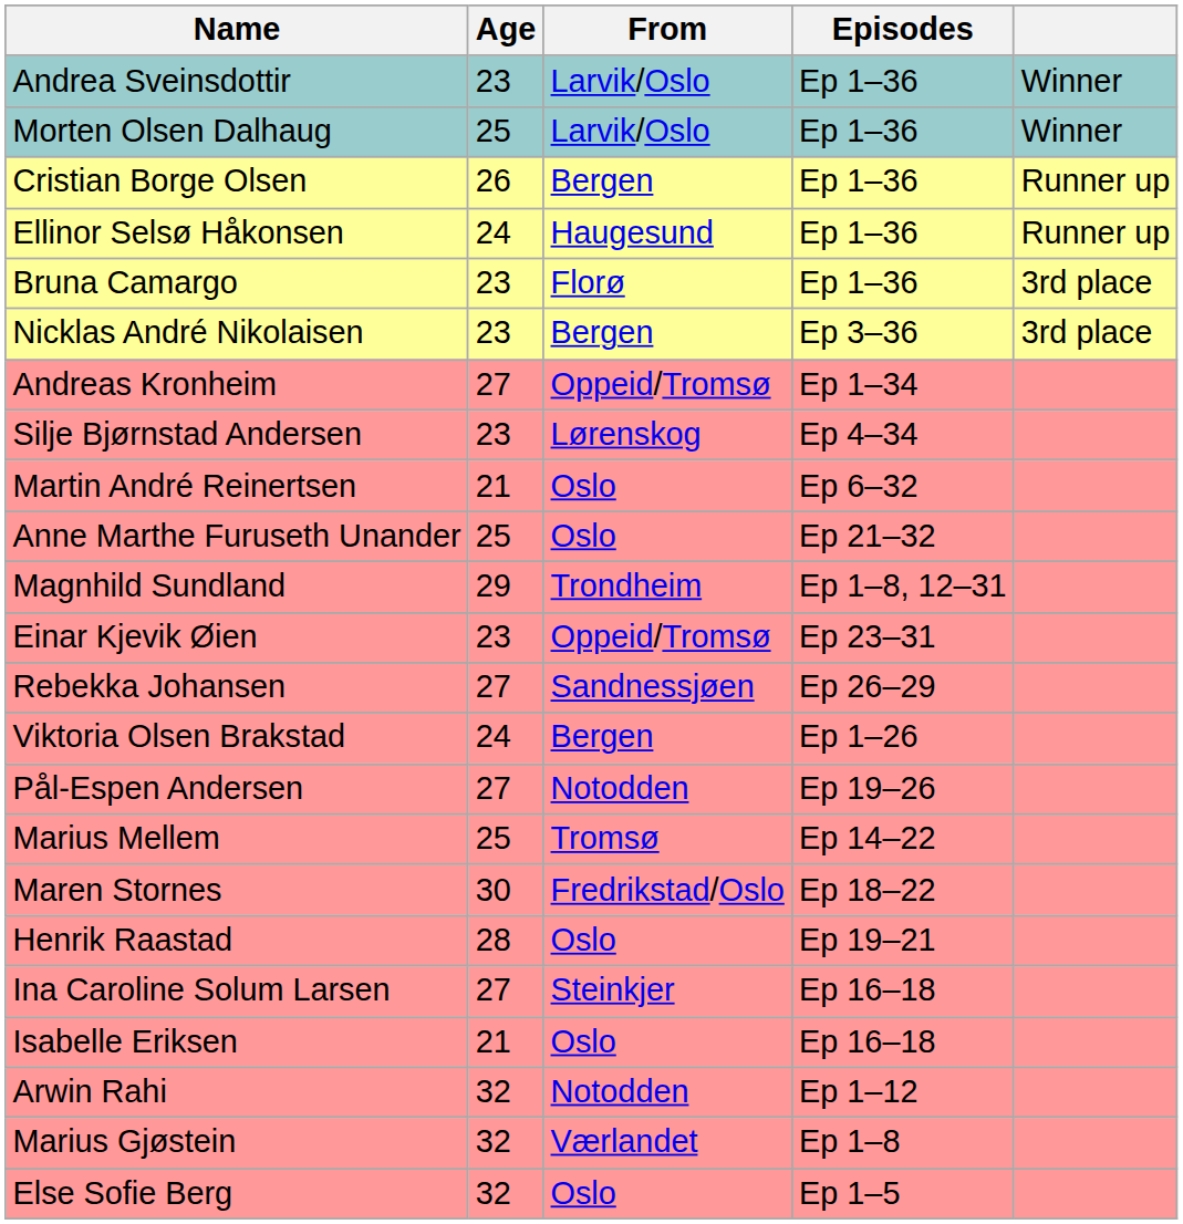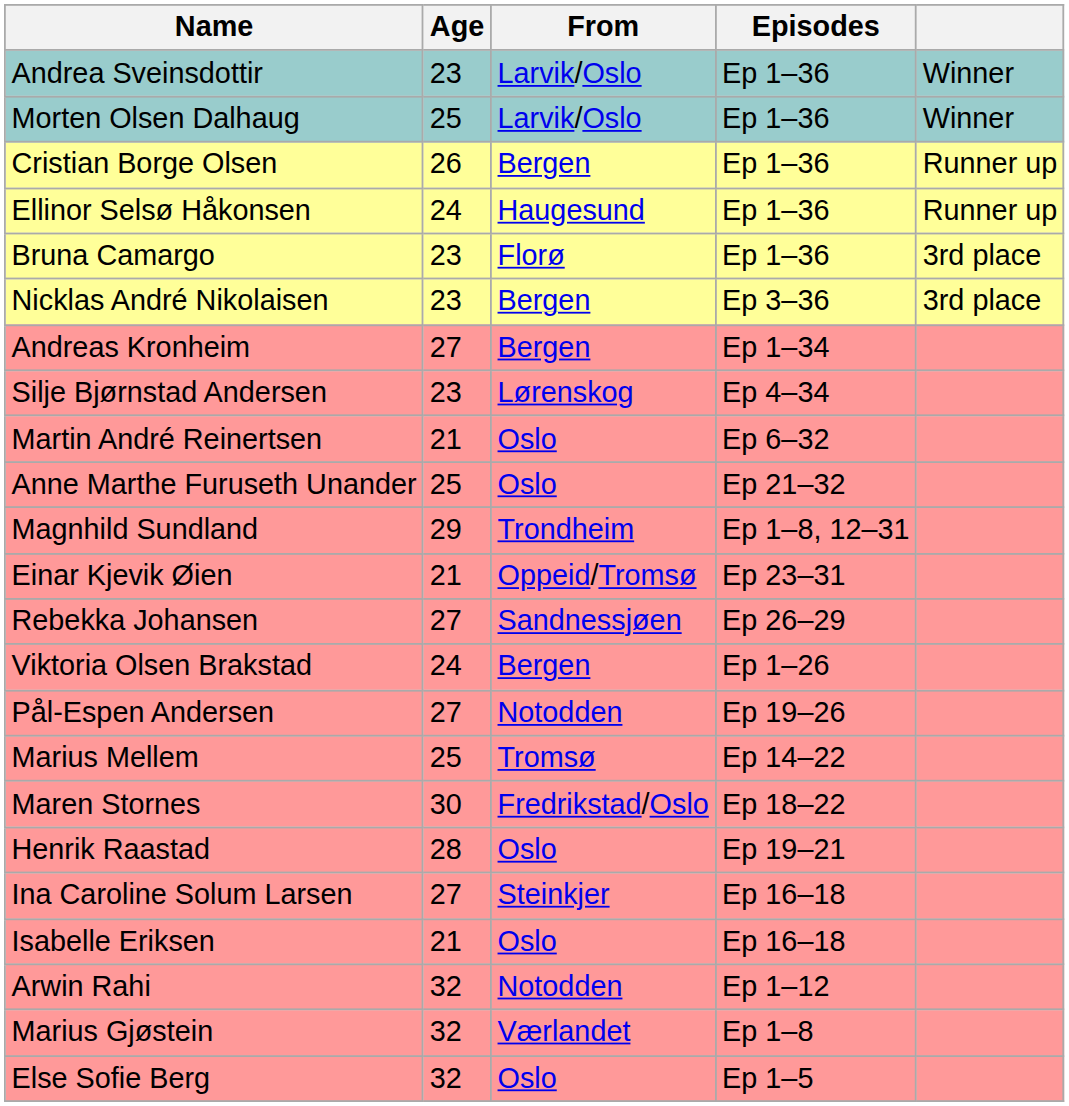 <table class="wikitable">
 <tr>
 <th>Name</th>
 <th>Age</th>
 <th>From</th>
 <th>Episodes</th>
 <th></th>
 </tr>
 <tr>
 <td style="background:#99CCCC;">Andrea Sveinsdottir</td>
 <td style="background:#99CCCC;">23</td>
 <td style="background:#99CCCC;"><a href='#'>Larvik</a>/<a href='#'>Oslo</a></td>
 <td style="background:#99CCCC;">Ep 1–36</td>
 <td style="background:#99CCCC;">Winner</td>
 </tr>
 <tr>
 <td style="background:#99CCCC;">Morten Olsen Dalhaug</td>
 <td style="background:#99CCCC;">25</td>
 <td style="background:#99CCCC;"><a href='#'>Larvik</a>/<a href='#'>Oslo</a></td>
 <td style="background:#99CCCC;">Ep 1–36</td>
 <td style="background:#99CCCC;">Winner</td>
 </tr>
 <tr>
 <td style="background:#FFFF99;">Cristian Borge Olsen</td>
 <td style="background:#FFFF99;">26</td>
 <td style="background:#FFFF99;"><a href='#'>Bergen</a></td>
 <td style="background:#FFFF99;">Ep 1–36</td>
 <td style="background:#FFFF99;">Runner up</td>
 </tr>
 <tr>
 <td style="background:#FFFF99;">Ellinor Selsø Håkonsen</td>
 <td style="background:#FFFF99;">24</td>
 <td style="background:#FFFF99;"><a href='#'>Haugesund</a></td>
 <td style="background:#FFFF99;">Ep 1–36</td>
 <td style="background:#FFFF99;">Runner up</td>
 </tr>
 <tr>
 <td style="background:#FFFF99;">Bruna Camargo</td>
 <td style="background:#FFFF99;">23</td>
 <td style="background:#FFFF99;"><a href='#'>Florø</a></td>
 <td style="background:#FFFF99;">Ep 1–36</td>
 <td style="background:#FFFF99;">3rd place</td>
 </tr>
 <tr>
 <td style="background:#FFFF99;">Nicklas André Nikolaisen</td>
 <td style="background:#FFFF99;">23</td>
 <td style="background:#FFFF99;"><a href='#'>Bergen</a></td>
 <td style="background:#FFFF99;">Ep 3–36</td>
 <td style="background:#FFFF99;">3rd place</td>
 </tr>
 <tr>
 <td style="background:#FF9999;">Andreas Kronheim</td>
 <td style="background:#FF9999;">27</td>
-<td style="background:#FF9999;"><a href='#'>Oppeid</a>/<a href='#'>Tromsø</a></td>
+<td style="background:#FF9999;"><a href='#'>Bergen</a></td>
 <td style="background:#FF9999;">Ep 1–34</td>
 <td style="background:#FF9999;"></td>
 </tr>
 <tr>
 <td style="background:#FF9999;">Silje Bjørnstad Andersen</td>
 <td style="background:#FF9999;">23</td>
 <td style="background:#FF9999;"><a href='#'>Lørenskog</a></td>
 <td style="background:#FF9999;">Ep 4–34</td>
 <td style="background:#FF9999;"></td>
 </tr>
 <tr>
 <td style="background:#FF9999;">Martin André Reinertsen</td>
 <td style="background:#FF9999;">21</td>
 <td style="background:#FF9999;"><a href='#'>Oslo</a></td>
 <td style="background:#FF9999;">Ep 6–32</td>
 <td style="background:#FF9999;"></td>
 </tr>
 <tr>
 <td style="background:#FF9999;">Anne Marthe Furuseth Unander</td>
 <td style="background:#FF9999;">25</td>
 <td style="background:#FF9999;"><a href='#'>Oslo</a></td>
 <td style="background:#FF9999;">Ep 21–32</td>
 <td style="background:#FF9999;"></td>
 </tr>
 <tr>
 <td style="background:#FF9999;">Magnhild Sundland</td>
 <td style="background:#FF9999;">29</td>
 <td style="background:#FF9999;"><a href='#'>Trondheim</a></td>
 <td style="background:#FF9999;">Ep 1–8, 12–31</td>
 <td style="background:#FF9999;"></td>
 </tr>
 <tr>
 <td style="background:#FF9999;">Einar Kjevik Øien</td>
-<td style="background:#FF9999;">23</td>
+<td style="background:#FF9999;">21</td>
 <td style="background:#FF9999;"><a href='#'>Oppeid</a>/<a href='#'>Tromsø</a></td>
 <td style="background:#FF9999;">Ep 23–31</td>
 <td style="background:#FF9999;"></td>
 </tr>
 <tr>
 <td style="background:#FF9999;">Rebekka Johansen</td>
 <td style="background:#FF9999;">27</td>
 <td style="background:#FF9999;"><a href='#'>Sandnessjøen</a></td>
 <td style="background:#FF9999;">Ep 26–29</td>
 <td style="background:#FF9999;"></td>
 </tr>
 <tr>
 <td style="background:#FF9999;">Viktoria Olsen Brakstad</td>
 <td style="background:#FF9999;">24</td>
 <td style="background:#FF9999;"><a href='#'>Bergen</a></td>
 <td style="background:#FF9999;">Ep 1–26</td>
 <td style="background:#FF9999;"></td>
 </tr>
 <tr>
 <td style="background:#FF9999;">Pål-Espen Andersen</td>
 <td style="background:#FF9999;">27</td>
 <td style="background:#FF9999;"><a href='#'>Notodden</a></td>
 <td style="background:#FF9999;">Ep 19–26</td>
 <td style="background:#FF9999;"></td>
 </tr>
 <tr>
 <td style="background:#FF9999;">Marius Mellem</td>
 <td style="background:#FF9999;">25</td>
 <td style="background:#FF9999;"><a href='#'>Tromsø</a></td>
 <td style="background:#FF9999;">Ep 14–22</td>
 <td style="background:#FF9999;"></td>
 </tr>
 <tr>
 <td style="background:#FF9999;">Maren Stornes</td>
 <td style="background:#FF9999;">30</td>
 <td style="background:#FF9999;"><a href='#'>Fredrikstad</a>/<a href='#'>Oslo</a></td>
 <td style="background:#FF9999;">Ep 18–22</td>
 <td style="background:#FF9999;"></td>
 </tr>
 <tr>
 <td style="background:#FF9999;">Henrik Raastad</td>
 <td style="background:#FF9999;">28</td>
 <td style="background:#FF9999;"><a href='#'>Oslo</a></td>
 <td style="background:#FF9999;">Ep 19–21</td>
 <td style="background:#FF9999;"></td>
 </tr>
 <tr>
 <td style="background:#FF9999;">Ina Caroline Solum Larsen</td>
 <td style="background:#FF9999;">27</td>
 <td style="background:#FF9999;"><a href='#'>Steinkjer</a></td>
 <td style="background:#FF9999;">Ep 16–18</td>
 <td style="background:#FF9999;"></td>
 </tr>
 <tr>
 <td style="background:#FF9999;">Isabelle Eriksen</td>
 <td style="background:#FF9999;">21</td>
 <td style="background:#FF9999;"><a href='#'>Oslo</a></td>
 <td style="background:#FF9999;">Ep 16–18</td>
 <td style="background:#FF9999;"></td>
 </tr>
 <tr>
 <td style="background:#FF9999;">Arwin Rahi</td>
 <td style="background:#FF9999;">32</td>
 <td style="background:#FF9999;"><a href='#'>Notodden</a></td>
 <td style="background:#FF9999;">Ep 1–12</td>
 <td style="background:#FF9999;"></td>
 </tr>
 <tr>
 <td style="background:#FF9999;">Marius Gjøstein</td>
 <td style="background:#FF9999;">32</td>
 <td style="background:#FF9999;"><a href='#'>Værlandet</a></td>
 <td style="background:#FF9999;">Ep 1–8</td>
 <td style="background:#FF9999;"></td>
 </tr>
 <tr>
 <td style="background:#FF9999;">Else Sofie Berg</td>
 <td style="background:#FF9999;">32</td>
 <td style="background:#FF9999;"><a href='#'>Oslo</a></td>
 <td style="background:#FF9999;">Ep 1–5</td>
 <td style="background:#FF9999;"></td>
 </tr>
 </table>
